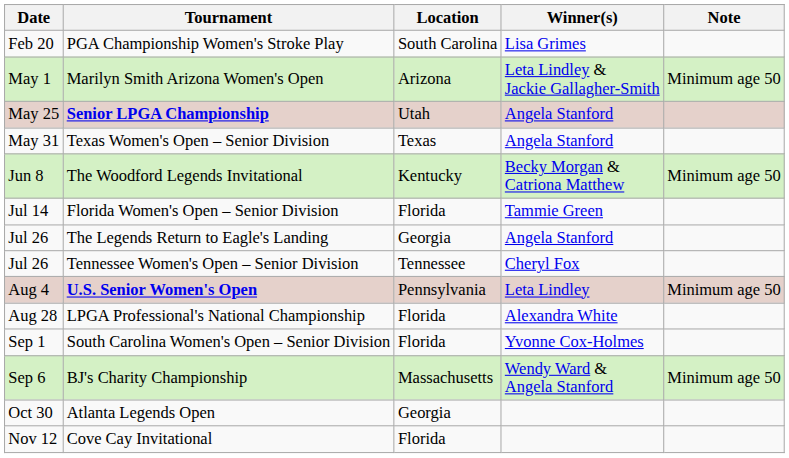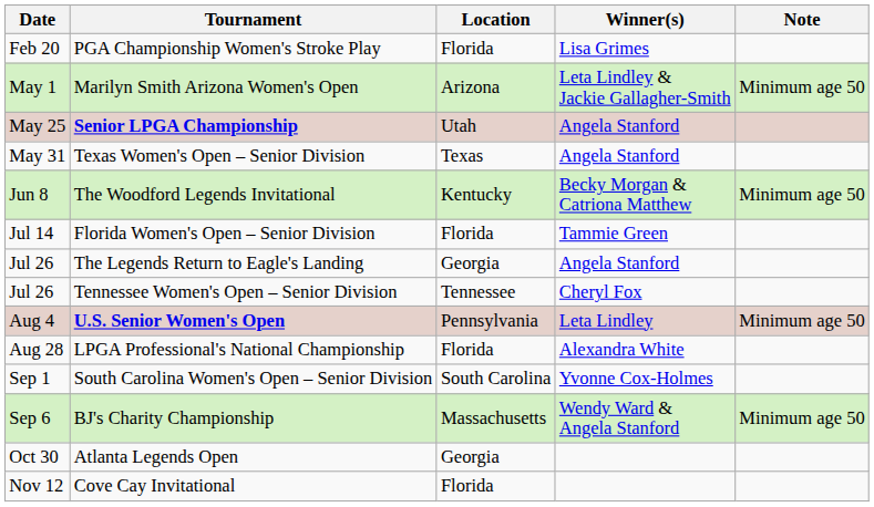 <table class="wikitable">
 <tr>
 <th>Date</th>
 <th>Tournament</th>
 <th>Location</th>
 <th>Winner(s)</th>
 <th>Note</th>
 </tr>
 <tr>
 <td>Feb 20</td>
 <td>PGA Championship Women's Stroke Play</td>
-<td>South Carolina</td>
+<td>Florida</td>
 <td> <a href='#'>Lisa Grimes</a></td>
 <td></td>
 </tr>
 <tr style="background:#D4F1C5;">
 <td>May 1</td>
 <td>Marilyn Smith Arizona Women's Open</td>
 <td>Arizona</td>
 <td> <a href='#'>Leta Lindley</a> & <br>  <a href='#'>Jackie Gallagher-Smith</a></td>
 <td>Minimum age 50</td>
 </tr>
 <tr style="background:#e5d1cb;">
 <td>May 25</td>
 <td><strong><a href='#'>Senior LPGA Championship</a></strong></td>
 <td>Utah</td>
 <td> <a href='#'>Angela Stanford</a></td>
 <td></td>
 </tr>
 <tr>
 <td>May 31</td>
 <td>Texas Women's Open – Senior Division</td>
 <td>Texas</td>
 <td> <a href='#'>Angela Stanford</a></td>
 <td></td>
 </tr>
 <tr style="background:#D4F1C5;">
 <td>Jun 8</td>
 <td>The Woodford Legends Invitational</td>
 <td>Kentucky</td>
 <td> <a href='#'>Becky Morgan</a> & <br> <a href='#'>Catriona Matthew</a></td>
 <td>Minimum age 50</td>
 </tr>
 <tr>
 <td>Jul 14</td>
 <td>Florida Women's Open – Senior Division</td>
 <td>Florida</td>
 <td> <a href='#'>Tammie Green</a></td>
 <td></td>
 </tr>
 <tr>
 <td>Jul 26</td>
 <td>The Legends Return to Eagle's Landing</td>
 <td>Georgia</td>
 <td> <a href='#'>Angela Stanford</a></td>
 <td></td>
 </tr>
 <tr>
 <td>Jul 26</td>
 <td>Tennessee Women's Open – Senior Division</td>
 <td>Tennessee</td>
 <td> <a href='#'>Cheryl Fox</a></td>
 <td></td>
 </tr>
 <tr style="background:#e5d1cb;">
 <td>Aug 4</td>
 <td><strong><a href='#'>U.S. Senior Women's Open</a></strong></td>
 <td>Pennsylvania</td>
 <td> <a href='#'>Leta Lindley</a></td>
 <td>Minimum age 50</td>
 </tr>
 <tr>
 <td>Aug 28</td>
 <td>LPGA Professional's National Championship</td>
 <td>Florida</td>
 <td> <a href='#'>Alexandra White</a></td>
 <td></td>
 </tr>
 <tr>
 <td>Sep 1</td>
 <td>South Carolina Women's Open – Senior Division</td>
-<td>Florida</td>
+<td>South Carolina</td>
 <td> <a href='#'>Yvonne Cox-Holmes</a></td>
 <td></td>
 </tr>
 <tr style="background:#D4F1C5;">
 <td>Sep 6</td>
 <td>BJ's Charity Championship</td>
 <td>Massachusetts</td>
 <td> <a href='#'>Wendy Ward</a> &<br> <a href='#'>Angela Stanford</a></td>
 <td>Minimum age 50</td>
 </tr>
 <tr>
 <td>Oct 30</td>
 <td>Atlanta Legends Open</td>
 <td>Georgia</td>
 <td></td>
 <td></td>
 </tr>
 <tr>
 <td>Nov 12</td>
 <td>Cove Cay Invitational</td>
 <td>Florida</td>
 <td></td>
 <td></td>
 </tr>
 </table>
